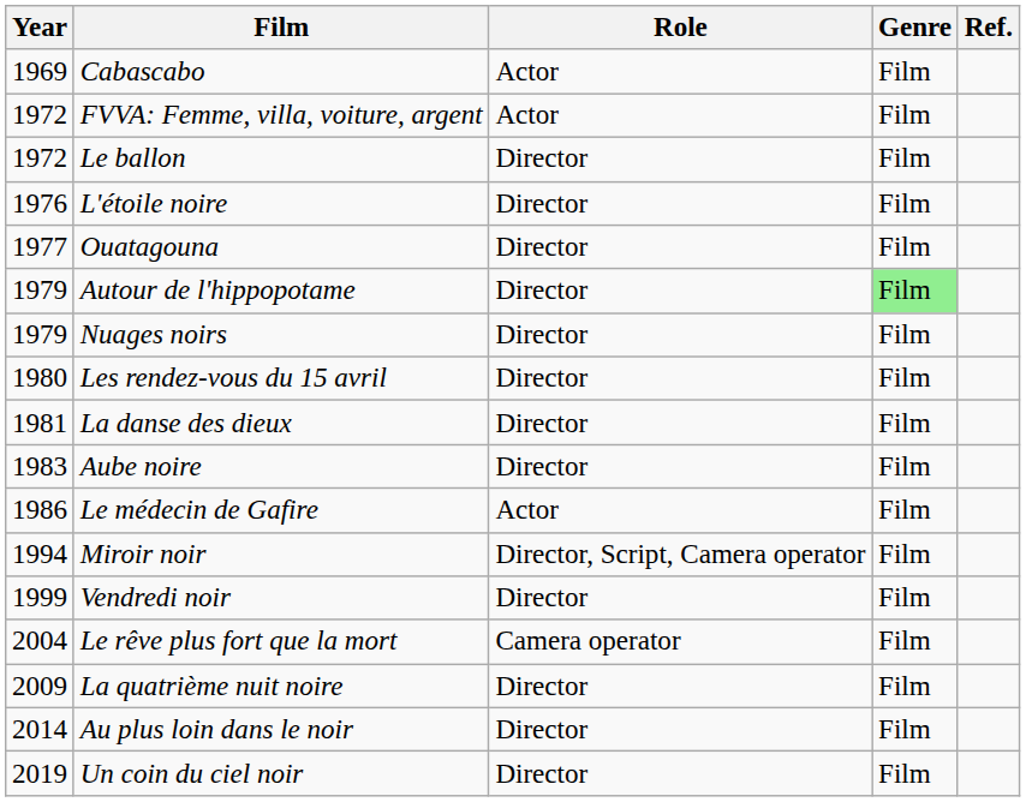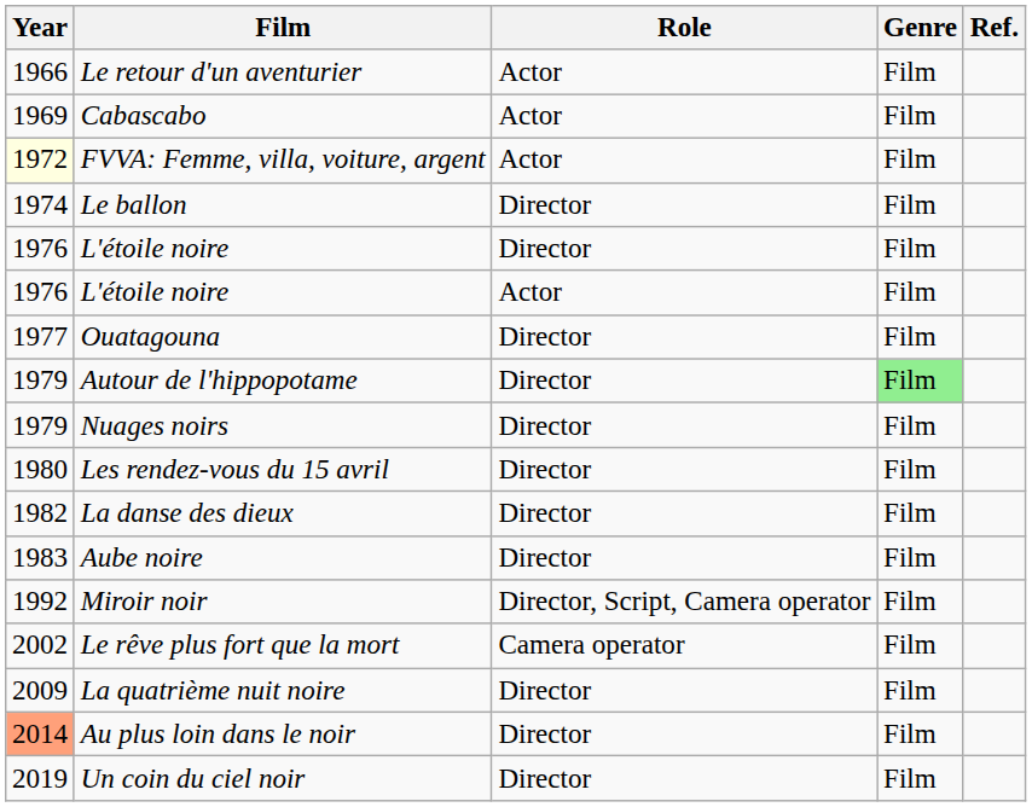 <table class="wikitable">
 <tr>
 <th>Year</th>
 <th>Film</th>
 <th>Role</th>
 <th>Genre</th>
 <th>Ref.</th>
 </tr>
 <tr>
+<td>1966</td>
+<td><em>Le retour d'un aventurier</em></td>
+<td>Actor</td>
+<td>Film</td>
+<td></td>
+</tr>
+<tr>
 <td>1969</td>
 <td><em>Cabascabo</em></td>
 <td>Actor</td>
 <td>Film</td>
 <td></td>
 </tr>
 <tr>
-<td>1972</td>
+<td style="background: lightyellow;">1972</td>
 <td><em>FVVA: Femme, villa, voiture, argent</em></td>
 <td>Actor</td>
 <td>Film</td>
 <td></td>
 </tr>
 <tr>
-<td>1972</td>
+<td>1974</td>
 <td><em>Le ballon</em></td>
 <td>Director</td>
 <td>Film</td>
 <td></td>
 </tr>
 <tr>
 <td>1976</td>
 <td><em>L'étoile noire</em></td>
 <td>Director</td>
+<td>Film</td>
+<td></td>
+</tr>
+<tr>
+<td>1976</td>
+<td><em>L'étoile noire</em></td>
+<td>Actor</td>
 <td>Film</td>
 <td></td>
 </tr>
 <tr>
 <td>1977</td>
 <td><em>Ouatagouna</em></td>
 <td>Director</td>
 <td>Film</td>
 <td></td>
 </tr>
 <tr>
 <td>1979</td>
 <td><em>Autour de l'hippopotame</em></td>
 <td>Director</td>
 <td style="background: lightgreen;">Film</td>
 <td></td>
 </tr>
 <tr>
 <td>1979</td>
 <td><em>Nuages noirs</em></td>
 <td>Director</td>
 <td>Film</td>
 <td></td>
 </tr>
 <tr>
 <td>1980</td>
 <td><em>Les rendez-vous du 15 avril</em></td>
 <td>Director</td>
 <td>Film</td>
 <td></td>
 </tr>
 <tr>
-<td>1981</td>
+<td>1982</td>
 <td><em>La danse des dieux</em></td>
 <td>Director</td>
 <td>Film</td>
 <td></td>
 </tr>
 <tr>
 <td>1983</td>
 <td><em>Aube noire</em></td>
 <td>Director</td>
 <td>Film</td>
 <td></td>
 </tr>
 <tr>
-<td>1986</td>
-<td><em>Le médecin de Gafire</em></td>
-<td>Actor</td>
-<td>Film</td>
-<td></td>
-</tr>
-<tr>
-<td>1994</td>
+<td>1992</td>
 <td><em>Miroir noir</em></td>
 <td>Director, Script, Camera operator</td>
 <td>Film</td>
 <td></td>
 </tr>
 <tr>
-<td>1999</td>
-<td><em>Vendredi noir</em></td>
-<td>Director</td>
-<td>Film</td>
-<td></td>
-</tr>
-<tr>
-<td>2004</td>
+<td>2002</td>
 <td><em>Le rêve plus fort que la mort</em></td>
 <td>Camera operator</td>
 <td>Film</td>
 <td></td>
 </tr>
 <tr>
 <td>2009</td>
 <td><em>La quatrième nuit noire</em></td>
 <td>Director</td>
 <td>Film</td>
 <td></td>
 </tr>
 <tr>
-<td>2014</td>
+<td style="background: lightsalmon;">2014</td>
 <td><em>Au plus loin dans le noir</em></td>
 <td>Director</td>
 <td>Film</td>
 <td></td>
 </tr>
 <tr>
 <td>2019</td>
 <td><em>Un coin du ciel noir</em></td>
 <td>Director</td>
 <td>Film</td>
 <td></td>
 </tr>
 </table>
